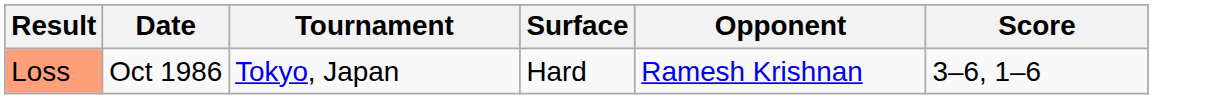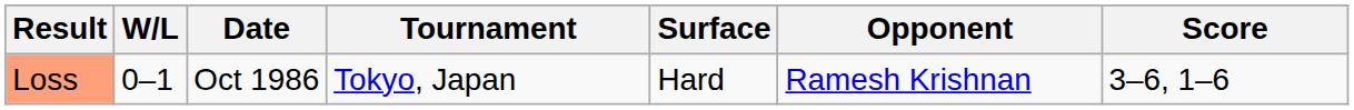 <table class="sortable wikitable">
 <tr>
 <th style="width:40px">Result</th>
+<th style="width:30px" class="unsortable">W/L</th>
 <th style="width:65px">Date</th>
 <th style="width:160px">Tournament</th>
 <th style="width:50px">Surface</th>
 <th style="width:160px">Opponent</th>
 <th style="width:120px" class="unsortable">Score</th>
 </tr>
 <tr>
 <td style="background:#ffa07a;">Loss</td>
+<td>0–1</td>
 <td>Oct 1986</td>
 <td><a href='#'>Tokyo</a>, Japan</td>
 <td>Hard</td>
 <td> <a href='#'>Ramesh Krishnan</a></td>
 <td>3–6, 1–6</td>
 </tr>
 </table>
